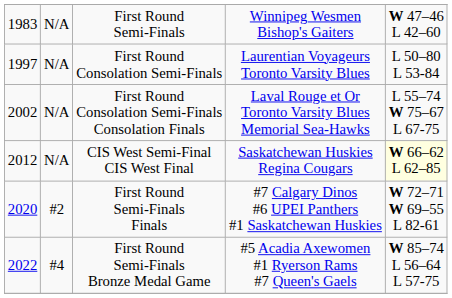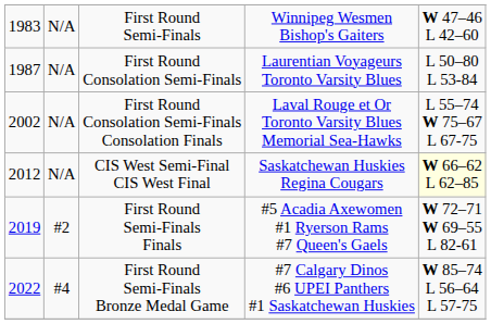 <table class="wikitable" style="text-align:center">
 <tr>
 </tr>
 <tr>
 <td rowspan=1>1983</td>
 <td>N/A</td>
 <td>First Round<br>Semi-Finals</td>
 <td><a href='#'>Winnipeg Wesmen</a><br><a href='#'>Bishop's Gaiters</a></td>
 <td><strong>W</strong> 47–46<br>L 42–60</td>
 </tr>
 <tr>
-<td rowspan=1>1997</td>
+<td rowspan=1>1987</td>
 <td>N/A</td>
 <td>First Round<br>Consolation Semi-Finals</td>
 <td><a href='#'>Laurentian Voyageurs</a><br><a href='#'>Toronto Varsity Blues</a></td>
 <td>L 50–80<br>L 53-84</td>
 </tr>
 <tr>
 <td rowspan=1>2002</td>
 <td>N/A</td>
 <td>First Round<br>Consolation Semi-Finals<br>Consolation Finals</td>
 <td><a href='#'>Laval Rouge et Or</a><br><a href='#'>Toronto Varsity Blues</a><br><a href='#'>Memorial Sea-Hawks</a></td>
 <td>L 55–74<br><strong>W</strong> 75–67<br>L 67-75</td>
 </tr>
 <tr>
 <td rowspan=1>2012</td>
 <td>N/A</td>
 <td>CIS West Semi-Final<br>CIS West Final</td>
 <td><a href='#'>Saskatchewan Huskies</a><br><a href='#'>Regina Cougars</a></td>
 <td style="background: lightyellow;"><strong>W</strong> 66–62<br>L 62–85</td>
 </tr>
 <tr>
-<td rowspan=1><a href='#'>2020</a></td>
+<td rowspan=1><a href='#'>2019</a></td>
 <td>#2</td>
 <td>First Round<br>Semi-Finals<br>Finals</td>
-<td>#7 <a href='#'>Calgary Dinos</a><br>#6 <a href='#'>UPEI Panthers</a><br>#1 <a href='#'>Saskatchewan Huskies</a></td>
+<td>#5 <a href='#'>Acadia Axewomen</a><br>#1 <a href='#'>Ryerson Rams</a><br>#7 <a href='#'>Queen's Gaels</a></td>
 <td><strong>W</strong> 72–71<br><strong>W</strong> 69–55<br>L 82-61</td>
 </tr>
 <tr>
 <td rowspan=1><a href='#'>2022</a></td>
 <td>#4</td>
 <td>First Round<br>Semi-Finals<br>Bronze Medal Game</td>
-<td>#5 <a href='#'>Acadia Axewomen</a><br>#1 <a href='#'>Ryerson Rams</a><br>#7 <a href='#'>Queen's Gaels</a></td>
+<td>#7 <a href='#'>Calgary Dinos</a><br>#6 <a href='#'>UPEI Panthers</a><br>#1 <a href='#'>Saskatchewan Huskies</a></td>
 <td><strong>W</strong> 85–74<br>L 56–64<br>L 57-75</td>
 </tr>
 <tr style="text-align:center;">
 </tr>
 </table>
